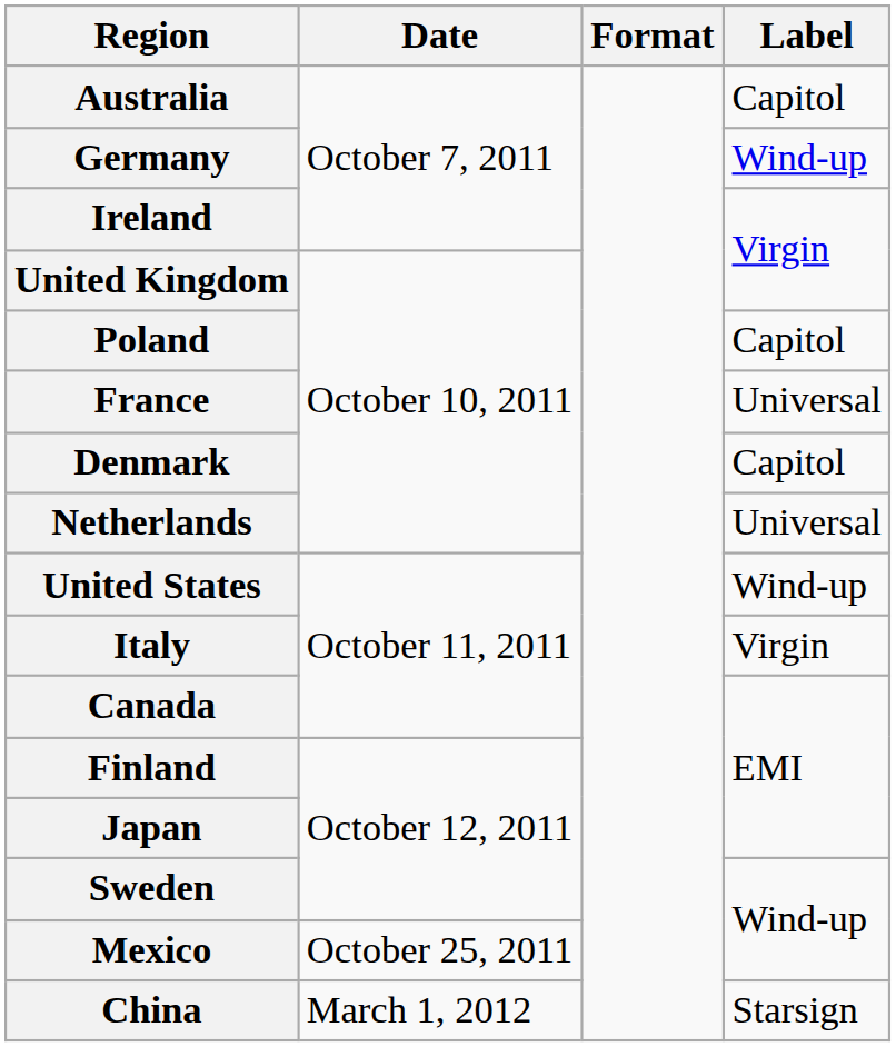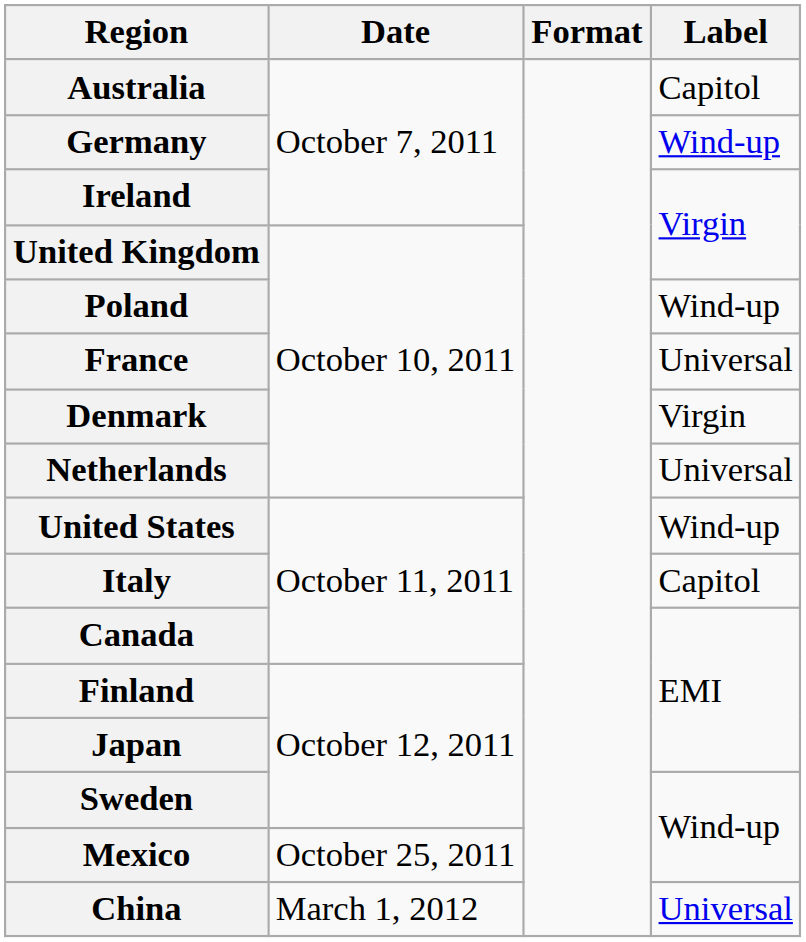 <table class="wikitable plainrowheaders">
 <tr>
 <th scope="col">Region</th>
 <th scope="col">Date</th>
 <th scope="col">Format</th>
 <th scope="col">Label</th>
 </tr>
 <tr>
 <th scope="row">Australia</th>
 <td rowspan="3">October 7, 2011</td>
 <td rowspan="16"></td>
 <td>Capitol</td>
 </tr>
 <tr>
 <th scope="row">Germany</th>
 <td><a href='#'>Wind-up</a></td>
 </tr>
 <tr>
 <th scope="row">Ireland</th>
 <td rowspan="2"><a href='#'>Virgin</a></td>
 </tr>
 <tr>
 <th scope="row">United Kingdom</th>
 <td rowspan="5">October 10, 2011</td>
 </tr>
 <tr>
 <th scope="row">Poland</th>
-<td>Capitol</td>
+<td>Wind-up</td>
 </tr>
 <tr>
 <th scope="row">France</th>
 <td>Universal</td>
 </tr>
 <tr>
 <th scope="row">Denmark</th>
-<td>Capitol</td>
+<td>Virgin</td>
 </tr>
 <tr>
 <th scope="row">Netherlands</th>
 <td>Universal</td>
 </tr>
 <tr>
 <th scope="row">United States</th>
 <td rowspan="3">October 11, 2011</td>
 <td>Wind-up</td>
 </tr>
 <tr>
 <th scope="row">Italy</th>
-<td>Virgin</td>
+<td>Capitol</td>
 </tr>
 <tr>
 <th scope="row">Canada</th>
 <td rowspan="3">EMI</td>
 </tr>
 <tr>
 <th scope="row">Finland</th>
 <td rowspan="3">October 12, 2011</td>
 </tr>
 <tr>
 <th scope="row">Japan</th>
 </tr>
 <tr>
 <th scope="row">Sweden</th>
 <td rowspan="2">Wind-up</td>
 </tr>
 <tr>
 <th scope="row">Mexico</th>
 <td>October 25, 2011</td>
 </tr>
 <tr>
 <th scope="row">China</th>
 <td>March 1, 2012</td>
-<td>Starsign</td>
+<td><a href='#'>Universal</a></td>
 </tr>
 </table>
